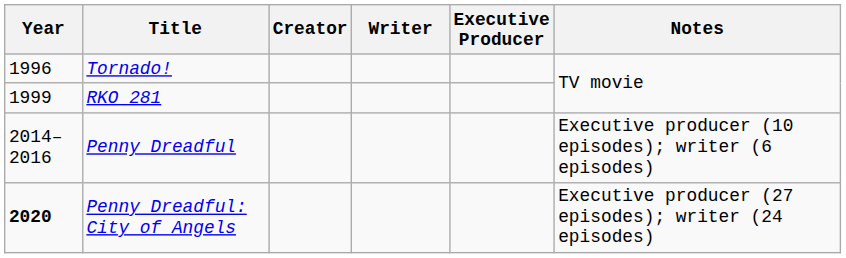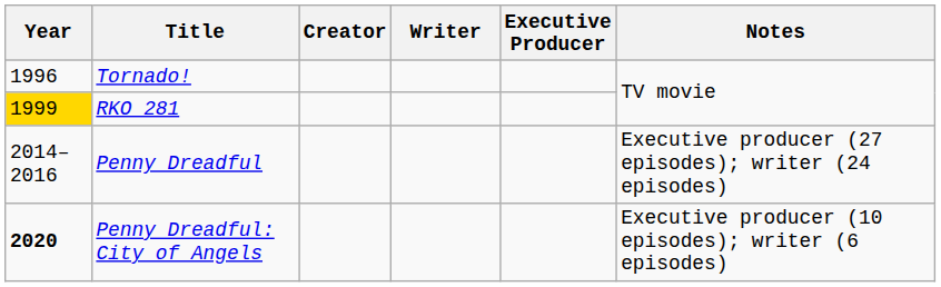 <table class="wikitable">
 <tr>
 <th>Year</th>
 <th>Title</th>
 <th>Creator</th>
 <th width="65">Writer</th>
 <th>Executive<br>Producer</th>
 <th>Notes</th>
 </tr>
 <tr>
 <td>1996</td>
 <td><em><a href='#'>Tornado!</a></em></td>
 <td></td>
 <td></td>
 <td></td>
 <td rowspan=2>TV movie</td>
 </tr>
 <tr>
-<td>1999</td>
+<td style="background: gold;">1999</td>
 <td><em><a href='#'>RKO 281</a></em></td>
 <td></td>
 <td></td>
 <td></td>
 </tr>
 <tr>
 <td>2014–2016</td>
 <td><em><a href='#'>Penny Dreadful</a></em></td>
 <td></td>
 <td></td>
 <td></td>
-<td>Executive producer (10 episodes); writer (6 episodes)</td>
+<td>Executive producer (27 episodes); writer (24 episodes)</td>
 </tr>
 <tr>
 <td><strong>2020</strong></td>
 <td><em><a href='#'>Penny Dreadful: City of Angels</a></em></td>
 <td></td>
 <td></td>
 <td></td>
-<td>Executive producer (27 episodes); writer (24 episodes)</td>
+<td>Executive producer (10 episodes); writer (6 episodes)</td>
 </tr>
 </table>
